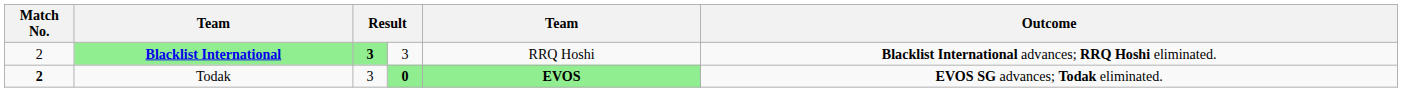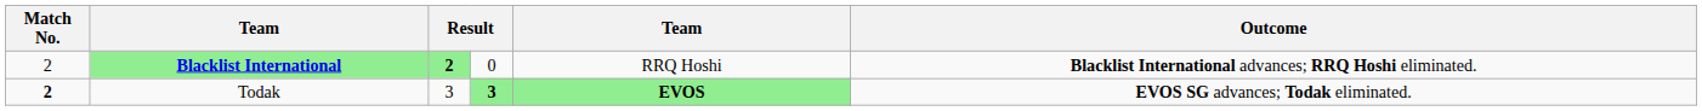 <table class="wikitable" style="text-align: center; width: 100%; margin-left: auto; margin-right: auto; border: none;">
 <tr>
 <th width=5%>Match No.</th>
 <th width=20%>Team</th>
 <th width=5% colspan="2">Result</th>
 <th width=20%>Team</th>
 <th width=50%>Outcome</th>
 </tr>
 <tr>
 <td>2</td>
 <td bgcolor="#90EE90"><strong> <a href='#'>Blacklist International</a></strong></td>
-<td bgcolor="#90EE90"><strong>3</strong></td>
-<td>3</td>
+<td bgcolor="#90EE90"><strong>2</strong></td>
+<td>0</td>
 <td> RRQ Hoshi</td>
 <td><strong>Blacklist International</strong> advances; <strong>RRQ Hoshi</strong> eliminated.</td>
 </tr>
 <tr>
 <td><strong>2</strong></td>
 <td> Todak</td>
 <td>3</td>
-<td bgcolor="#90EE90"><strong>0</strong></td>
+<td bgcolor="#90EE90"><strong>3</strong></td>
 <td bgcolor="#90EE90"><strong> EVOS</strong></td>
 <td><strong>EVOS SG</strong> advances; <strong>Todak</strong> eliminated.</td>
 </tr>
 </table>
